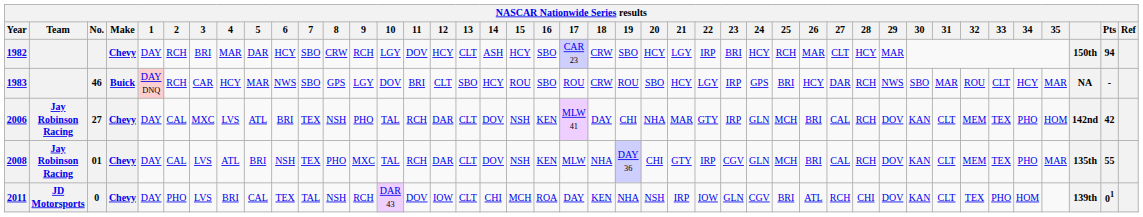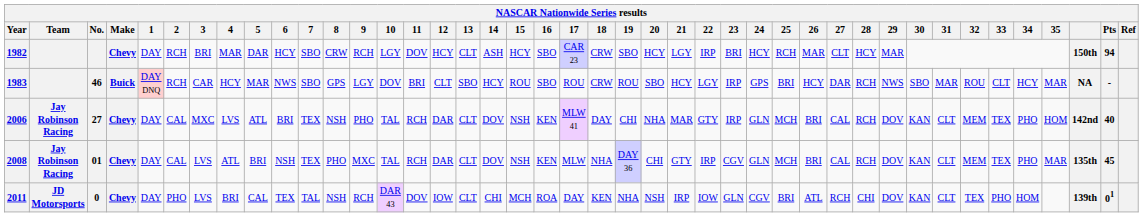 <table class="wikitable" style="text-align:center; font-size:75%">
 <tr>
 <th colspan=42><a href='#'>NASCAR Nationwide Series</a> results</th>
 </tr>
 <tr>
 <th>Year</th>
 <th>Team</th>
 <th>No.</th>
 <th>Make</th>
 <th>1</th>
 <th>2</th>
 <th>3</th>
 <th>4</th>
 <th>5</th>
 <th>6</th>
 <th>7</th>
 <th>8</th>
 <th>9</th>
 <th>10</th>
 <th>11</th>
 <th>12</th>
 <th>13</th>
 <th>14</th>
 <th>15</th>
 <th>16</th>
 <th>17</th>
 <th>18</th>
 <th>19</th>
 <th>20</th>
 <th>21</th>
 <th>22</th>
 <th>23</th>
 <th>24</th>
 <th>25</th>
 <th>26</th>
 <th>27</th>
 <th>28</th>
 <th>29</th>
 <th>30</th>
 <th>31</th>
 <th>32</th>
 <th>33</th>
 <th>34</th>
 <th>35</th>
 <th></th>
 <th>Pts</th>
 <th>Ref</th>
 </tr>
 <tr>
 <th><a href='#'>1982</a></th>
 <th></th>
 <th></th>
 <th><a href='#'>Chevy</a></th>
 <td><a href='#'>DAY</a></td>
 <td><a href='#'>RCH</a></td>
 <td><a href='#'>BRI</a></td>
 <td><a href='#'>MAR</a></td>
 <td><a href='#'>DAR</a></td>
 <td><a href='#'>HCY</a></td>
 <td><a href='#'>SBO</a></td>
 <td><a href='#'>CRW</a></td>
 <td><a href='#'>RCH</a></td>
 <td><a href='#'>LGY</a></td>
 <td><a href='#'>DOV</a></td>
 <td><a href='#'>HCY</a></td>
 <td><a href='#'>CLT</a></td>
 <td><a href='#'>ASH</a></td>
 <td><a href='#'>HCY</a></td>
 <td><a href='#'>SBO</a></td>
 <td style="background:#CFCFFF;"><a href='#'>CAR</a><br><small>23</small></td>
 <td><a href='#'>CRW</a></td>
 <td><a href='#'>SBO</a></td>
 <td><a href='#'>HCY</a></td>
 <td><a href='#'>LGY</a></td>
 <td><a href='#'>IRP</a></td>
 <td><a href='#'>BRI</a></td>
 <td><a href='#'>HCY</a></td>
 <td><a href='#'>RCH</a></td>
 <td><a href='#'>MAR</a></td>
 <td><a href='#'>CLT</a></td>
 <td><a href='#'>HCY</a></td>
 <td><a href='#'>MAR</a></td>
 <td colspan=6></td>
 <th>150th</th>
 <th>94</th>
 <th></th>
 </tr>
 <tr>
 <th><a href='#'>1983</a></th>
 <th></th>
 <th>46</th>
 <th><a href='#'>Buick</a></th>
 <td style="background:#FFCFCF;"><a href='#'>DAY</a><br><small>DNQ</small></td>
 <td><a href='#'>RCH</a></td>
 <td><a href='#'>CAR</a></td>
 <td><a href='#'>HCY</a></td>
 <td><a href='#'>MAR</a></td>
 <td><a href='#'>NWS</a></td>
 <td><a href='#'>SBO</a></td>
 <td><a href='#'>GPS</a></td>
 <td><a href='#'>LGY</a></td>
 <td><a href='#'>DOV</a></td>
 <td><a href='#'>BRI</a></td>
 <td><a href='#'>CLT</a></td>
 <td><a href='#'>SBO</a></td>
 <td><a href='#'>HCY</a></td>
 <td><a href='#'>ROU</a></td>
 <td><a href='#'>SBO</a></td>
 <td><a href='#'>ROU</a></td>
 <td><a href='#'>CRW</a></td>
 <td><a href='#'>ROU</a></td>
 <td><a href='#'>SBO</a></td>
 <td><a href='#'>HCY</a></td>
 <td><a href='#'>LGY</a></td>
 <td><a href='#'>IRP</a></td>
 <td><a href='#'>GPS</a></td>
 <td><a href='#'>BRI</a></td>
 <td><a href='#'>HCY</a></td>
 <td><a href='#'>DAR</a></td>
 <td><a href='#'>RCH</a></td>
 <td><a href='#'>NWS</a></td>
 <td><a href='#'>SBO</a></td>
 <td><a href='#'>MAR</a></td>
 <td><a href='#'>ROU</a></td>
 <td><a href='#'>CLT</a></td>
 <td><a href='#'>HCY</a></td>
 <td><a href='#'>MAR</a></td>
 <th>NA</th>
 <th>-</th>
 <th></th>
 </tr>
 <tr>
 <th><a href='#'>2006</a></th>
 <th><a href='#'>Jay Robinson Racing</a></th>
 <th>27</th>
 <th><a href='#'>Chevy</a></th>
 <td><a href='#'>DAY</a></td>
 <td><a href='#'>CAL</a></td>
 <td><a href='#'>MXC</a></td>
 <td><a href='#'>LVS</a></td>
 <td><a href='#'>ATL</a></td>
 <td><a href='#'>BRI</a></td>
 <td><a href='#'>TEX</a></td>
 <td><a href='#'>NSH</a></td>
 <td><a href='#'>PHO</a></td>
 <td><a href='#'>TAL</a></td>
 <td><a href='#'>RCH</a></td>
 <td><a href='#'>DAR</a></td>
 <td><a href='#'>CLT</a></td>
 <td><a href='#'>DOV</a></td>
 <td><a href='#'>NSH</a></td>
 <td><a href='#'>KEN</a></td>
 <td style="background:#EFCFFF;"><a href='#'>MLW</a><br><small>41</small></td>
 <td><a href='#'>DAY</a></td>
 <td><a href='#'>CHI</a></td>
 <td><a href='#'>NHA</a></td>
 <td><a href='#'>MAR</a></td>
 <td><a href='#'>GTY</a></td>
 <td><a href='#'>IRP</a></td>
 <td><a href='#'>GLN</a></td>
 <td><a href='#'>MCH</a></td>
 <td><a href='#'>BRI</a></td>
 <td><a href='#'>CAL</a></td>
 <td><a href='#'>RCH</a></td>
 <td><a href='#'>DOV</a></td>
 <td><a href='#'>KAN</a></td>
 <td><a href='#'>CLT</a></td>
 <td><a href='#'>MEM</a></td>
 <td><a href='#'>TEX</a></td>
 <td><a href='#'>PHO</a></td>
 <td><a href='#'>HOM</a></td>
 <th>142nd</th>
-<th>42</th>
+<th>40</th>
 <th></th>
 </tr>
 <tr>
 <th><a href='#'>2008</a></th>
 <th><a href='#'>Jay Robinson Racing</a></th>
 <th>01</th>
 <th><a href='#'>Chevy</a></th>
 <td><a href='#'>DAY</a></td>
 <td><a href='#'>CAL</a></td>
 <td><a href='#'>LVS</a></td>
 <td><a href='#'>ATL</a></td>
 <td><a href='#'>BRI</a></td>
 <td><a href='#'>NSH</a></td>
 <td><a href='#'>TEX</a></td>
 <td><a href='#'>PHO</a></td>
 <td><a href='#'>MXC</a></td>
 <td><a href='#'>TAL</a></td>
 <td><a href='#'>RCH</a></td>
 <td><a href='#'>DAR</a></td>
 <td><a href='#'>CLT</a></td>
 <td><a href='#'>DOV</a></td>
 <td><a href='#'>NSH</a></td>
 <td><a href='#'>KEN</a></td>
 <td><a href='#'>MLW</a></td>
 <td><a href='#'>NHA</a></td>
 <td style="background:#CFCFFF;"><a href='#'>DAY</a><br><small>36</small></td>
 <td><a href='#'>CHI</a></td>
 <td><a href='#'>GTY</a></td>
 <td><a href='#'>IRP</a></td>
 <td><a href='#'>CGV</a></td>
 <td><a href='#'>GLN</a></td>
 <td><a href='#'>MCH</a></td>
 <td><a href='#'>BRI</a></td>
 <td><a href='#'>CAL</a></td>
 <td><a href='#'>RCH</a></td>
 <td><a href='#'>DOV</a></td>
 <td><a href='#'>KAN</a></td>
 <td><a href='#'>CLT</a></td>
 <td><a href='#'>MEM</a></td>
 <td><a href='#'>TEX</a></td>
 <td><a href='#'>PHO</a></td>
 <td><a href='#'>MAR</a></td>
 <th>135th</th>
-<th>55</th>
+<th>45</th>
 <th></th>
 </tr>
 <tr>
 <th><a href='#'>2011</a></th>
 <th><a href='#'>JD Motorsports</a></th>
 <th>0</th>
 <th><a href='#'>Chevy</a></th>
 <td><a href='#'>DAY</a></td>
 <td><a href='#'>PHO</a></td>
 <td><a href='#'>LVS</a></td>
 <td><a href='#'>BRI</a></td>
 <td><a href='#'>CAL</a></td>
 <td><a href='#'>TEX</a></td>
 <td><a href='#'>TAL</a></td>
 <td><a href='#'>NSH</a></td>
 <td><a href='#'>RCH</a></td>
 <td style="background:#EFCFFF;"><a href='#'>DAR</a><br><small>43</small></td>
 <td><a href='#'>DOV</a></td>
 <td><a href='#'>IOW</a></td>
 <td><a href='#'>CLT</a></td>
 <td><a href='#'>CHI</a></td>
 <td><a href='#'>MCH</a></td>
 <td><a href='#'>ROA</a></td>
 <td><a href='#'>DAY</a></td>
 <td><a href='#'>KEN</a></td>
 <td><a href='#'>NHA</a></td>
 <td><a href='#'>NSH</a></td>
 <td><a href='#'>IRP</a></td>
 <td><a href='#'>IOW</a></td>
 <td><a href='#'>GLN</a></td>
 <td><a href='#'>CGV</a></td>
 <td><a href='#'>BRI</a></td>
 <td><a href='#'>ATL</a></td>
 <td><a href='#'>RCH</a></td>
 <td><a href='#'>CHI</a></td>
 <td><a href='#'>DOV</a></td>
 <td><a href='#'>KAN</a></td>
 <td><a href='#'>CLT</a></td>
 <td><a href='#'>TEX</a></td>
 <td><a href='#'>PHO</a></td>
 <td><a href='#'>HOM</a></td>
 <td></td>
 <th>139th</th>
 <th>0<sup>1</sup></th>
 <th></th>
 </tr>
 </table>
